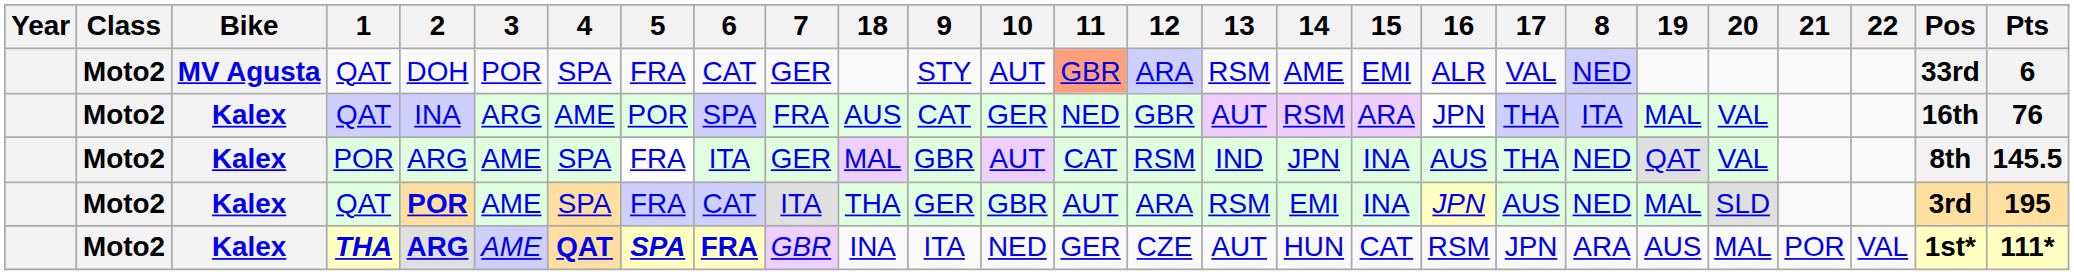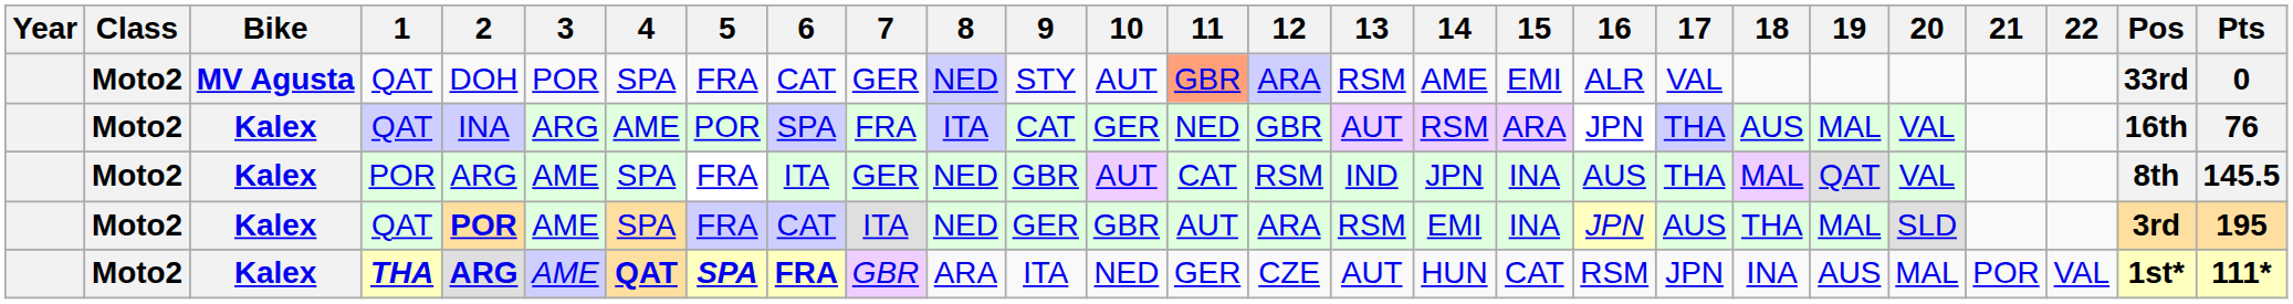 <table class="wikitable" style="text-align:center;">
 <tr>
 <th>Year</th>
 <th>Class</th>
 <th>Bike</th>
 <th>1</th>
 <th>2</th>
 <th>3</th>
 <th>4</th>
 <th>5</th>
 <th>6</th>
 <th>7</th>
-<th>18</th>
+<th>8</th>
 <th>9</th>
 <th>10</th>
 <th>11</th>
 <th>12</th>
 <th>13</th>
 <th>14</th>
 <th>15</th>
 <th>16</th>
 <th>17</th>
-<th>8</th>
+<th>18</th>
 <th>19</th>
 <th>20</th>
 <th>21</th>
 <th>22</th>
 <th>Pos</th>
 <th>Pts</th>
 </tr>
 <tr>
 <th></th>
 <th>Moto2</th>
 <th><a href='#'>MV Agusta</a></th>
 <td><a href='#'>QAT</a></td>
 <td><a href='#'>DOH</a></td>
 <td><a href='#'>POR</a></td>
 <td><a href='#'>SPA</a></td>
 <td><a href='#'>FRA</a></td>
 <td><a href='#'>CAT</a></td>
 <td><a href='#'>GER</a></td>
-<td></td>
+<td style="background:#CFCFFF;"><a href='#'>NED</a><br></td>
 <td><a href='#'>STY</a></td>
 <td><a href='#'>AUT</a></td>
 <td style="background: lightsalmon;"><a href='#'>GBR</a></td>
 <td style="background:#CFCFFF;"><a href='#'>ARA</a><br></td>
 <td><a href='#'>RSM</a></td>
 <td><a href='#'>AME</a></td>
 <td><a href='#'>EMI</a></td>
 <td><a href='#'>ALR</a></td>
 <td><a href='#'>VAL</a></td>
-<td style="background:#CFCFFF;"><a href='#'>NED</a><br></td>
+<td></td>
 <td></td>
 <td></td>
 <td></td>
 <td></td>
 <th>33rd</th>
-<th>6</th>
+<th>0</th>
 </tr>
 <tr>
 <th></th>
 <th>Moto2</th>
 <th><a href='#'>Kalex</a></th>
 <td style="background:#cfcfff;"><a href='#'>QAT</a><br></td>
 <td style="background:#cfcfff;"><a href='#'>INA</a><br></td>
 <td style="background:#dfffdf;"><a href='#'>ARG</a><br></td>
 <td style="background:#dfffdf;"><a href='#'>AME</a><br></td>
 <td style="background:#dfffdf;"><a href='#'>POR</a><br></td>
 <td style="background:#cfcfff;"><a href='#'>SPA</a><br></td>
 <td style="background:#dfffdf;"><a href='#'>FRA</a><br></td>
-<td style="background:#dfffdf;"><a href='#'>AUS</a><br></td>
+<td style="background:#cfcfff;"><a href='#'>ITA</a><br></td>
 <td style="background:#dfffdf;"><a href='#'>CAT</a><br></td>
 <td style="background:#dfffdf;"><a href='#'>GER</a><br></td>
 <td style="background:#dfffdf;"><a href='#'>NED</a><br></td>
 <td style="background:#dfffdf;"><a href='#'>GBR</a><br></td>
 <td style="background:#efcfff;"><a href='#'>AUT</a><br></td>
 <td style="background:#efcfff;"><a href='#'>RSM</a><br></td>
 <td style="background:#efcfff;"><a href='#'>ARA</a><br></td>
 <td style="background:#ffffff;"><a href='#'>JPN</a><br></td>
 <td style="background:#cfcfff;"><a href='#'>THA</a><br></td>
-<td style="background:#cfcfff;"><a href='#'>ITA</a><br></td>
+<td style="background:#dfffdf;"><a href='#'>AUS</a><br></td>
 <td style="background:#dfffdf;"><a href='#'>MAL</a><br></td>
 <td style="background:#dfffdf;"><a href='#'>VAL</a><br></td>
 <td></td>
 <td></td>
 <th>16th</th>
 <th>76</th>
 </tr>
 <tr>
 <th></th>
 <th>Moto2</th>
 <th><a href='#'>Kalex</a></th>
 <td style="background:#dfffdf;"><a href='#'>POR</a><br></td>
 <td style="background:#dfffdf;"><a href='#'>ARG</a><br></td>
 <td style="background:#dfffdf;"><a href='#'>AME</a><br></td>
 <td style="background:#dfffdf;"><a href='#'>SPA</a><br></td>
 <td style="background:#ffffff;"><a href='#'>FRA</a><br></td>
 <td style="background:#dfffdf;"><a href='#'>ITA</a><br></td>
 <td style="background:#dfffdf;"><a href='#'>GER</a><br></td>
-<td style="background:#efcfff;"><a href='#'>MAL</a><br></td>
+<td style="background:#dfffdf;"><a href='#'>NED</a><br></td>
 <td style="background:#dfffdf;"><a href='#'>GBR</a><br></td>
 <td style="background:#efcfff;"><a href='#'>AUT</a><br></td>
 <td style="background:#dfffdf;"><a href='#'>CAT</a><br></td>
 <td style="background:#dfffdf;"><a href='#'>RSM</a><br></td>
 <td style="background:#dfffdf;"><a href='#'>IND</a><br></td>
 <td style="background:#dfffdf;"><a href='#'>JPN</a><br></td>
 <td style="background:#dfffdf;"><a href='#'>INA</a><br></td>
 <td style="background:#dfffdf;"><a href='#'>AUS</a><br></td>
 <td style="background:#dfffdf;"><a href='#'>THA</a><br></td>
-<td style="background:#dfffdf;"><a href='#'>NED</a><br></td>
+<td style="background:#efcfff;"><a href='#'>MAL</a><br></td>
 <td style="background:#dfdfdf;"><a href='#'>QAT</a><br></td>
 <td style="background:#dfffdf;"><a href='#'>VAL</a><br></td>
 <td></td>
 <td></td>
 <th>8th</th>
 <th>145.5</th>
 </tr>
 <tr>
 <th></th>
 <th>Moto2</th>
 <th><a href='#'>Kalex</a></th>
 <td style="background:#DFFFDF;"><a href='#'>QAT</a><br></td>
 <td style="background:#FFDF9F;"><strong><a href='#'>POR</a></strong><br></td>
 <td style="background:#DFFFDF;"><a href='#'>AME</a><br></td>
 <td style="background:#FFDF9F;"><a href='#'>SPA</a><br></td>
 <td style="background:#CFCFFF;"><a href='#'>FRA</a><br></td>
 <td style="background:#CFCFFF;"><a href='#'>CAT</a><br></td>
 <td style="background:#DFDFDF;"><a href='#'>ITA</a><br></td>
-<td style="background:#DFFFDF;"><a href='#'>THA</a><br></td>
+<td style="background:#DFFFDF;"><a href='#'>NED</a><br></td>
 <td style="background:#DFFFDF;"><a href='#'>GER</a><br></td>
 <td style="background:#DFFFDF;"><a href='#'>GBR</a><br></td>
 <td style="background:#DFFFDF;"><a href='#'>AUT</a><br></td>
 <td style="background:#DFFFDF;"><a href='#'>ARA</a><br></td>
 <td style="background:#DFFFDF;"><a href='#'>RSM</a><br></td>
 <td style="background:#DFFFDF;"><a href='#'>EMI</a><br></td>
 <td style="background:#DFFFDF;"><a href='#'>INA</a><br></td>
 <td style="background:#FFFFBF;"><em><a href='#'>JPN</a></em><br></td>
 <td style="background:#DFFFDF;"><a href='#'>AUS</a><br></td>
-<td style="background:#DFFFDF;"><a href='#'>NED</a><br></td>
+<td style="background:#DFFFDF;"><a href='#'>THA</a><br></td>
 <td style="background:#DFFFDF;"><a href='#'>MAL</a><br></td>
 <td style="background:#DFDFDF;"><a href='#'>SLD</a><br></td>
 <td></td>
 <td></td>
 <th style="background:#FFDF9F;">3rd</th>
 <th style="background:#FFDF9F;">195</th>
 </tr>
 <tr>
 <th></th>
 <th>Moto2</th>
 <th><a href='#'>Kalex</a></th>
 <td style="background:#FFFFBF;"><strong><em><a href='#'>THA</a></em></strong><br></td>
 <td style="background:#DFDFDF;"><strong><a href='#'>ARG</a></strong><br></td>
 <td style="background:#CFCFFF;"><em><a href='#'>AME</a></em><br></td>
 <td style="background:#FFDF9F;"><strong><a href='#'>QAT</a></strong><br></td>
 <td style="background:#FFFFBF;"><strong><em><a href='#'>SPA</a></em></strong><br></td>
 <td style="background:#FFFFBF;"><strong><a href='#'>FRA</a></strong><br></td>
 <td style="background:#EFCFFF;"><em><a href='#'>GBR</a></em><br></td>
-<td style="background:#;"><a href='#'>INA</a><br></td>
+<td style="background:#;"><a href='#'>ARA</a><br></td>
 <td style="background:#;"><a href='#'>ITA</a><br></td>
 <td style="background:#;"><a href='#'>NED</a><br></td>
 <td style="background:#;"><a href='#'>GER</a><br></td>
 <td style="background:#;"><a href='#'>CZE</a><br></td>
 <td style="background:#;"><a href='#'>AUT</a><br></td>
 <td style="background:#;"><a href='#'>HUN</a><br></td>
 <td style="background:#;"><a href='#'>CAT</a><br></td>
 <td style="background:#;"><a href='#'>RSM</a><br></td>
 <td style="background:#;"><a href='#'>JPN</a><br></td>
-<td style="background:#;"><a href='#'>ARA</a><br></td>
+<td style="background:#;"><a href='#'>INA</a><br></td>
 <td style="background:#;"><a href='#'>AUS</a><br></td>
 <td style="background:#;"><a href='#'>MAL</a><br></td>
 <td style="background:#;"><a href='#'>POR</a><br></td>
 <td style="background:#;"><a href='#'>VAL</a><br></td>
 <th style="background:#FFFFBF;">1st*</th>
 <th style="background:#FFFFBF;">111*</th>
 </tr>
 </table>
